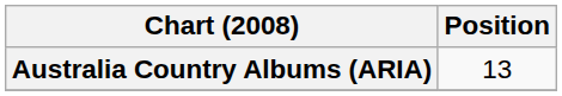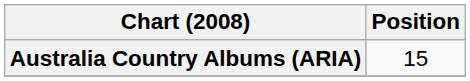 <table class="wikitable sortable plainrowheaders" style="text-align:center">
 <tr>
 <th scope="col">Chart (2008)</th>
 <th scope="col">Position</th>
 </tr>
 <tr>
 <th scope="row">Australia Country Albums (ARIA) </th>
-<td>13</td>
+<td>15</td>
 </tr>
 <tr>
 </tr>
 </table>
